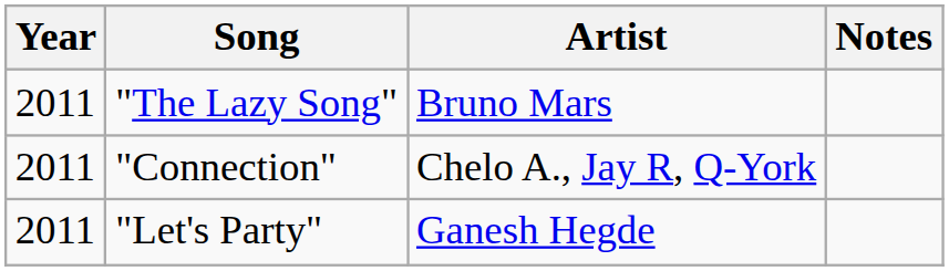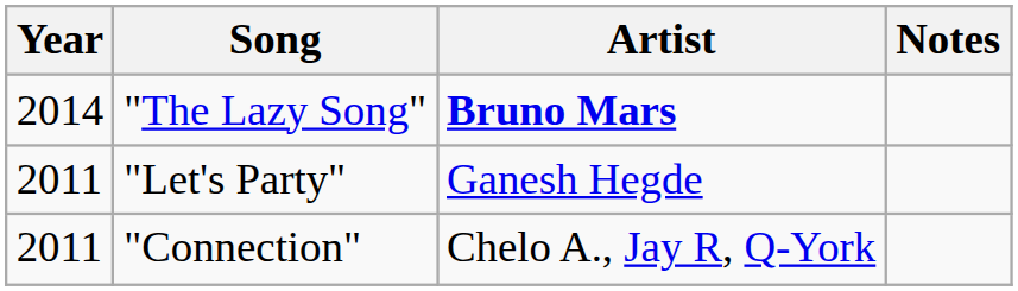 <table class="wikitable">
 <tr>
 <th>Year</th>
 <th>Song</th>
 <th>Artist</th>
 <th>Notes</th>
 </tr>
 <tr>
+<td>2014</td>
+<td>"<a href='#'>The Lazy Song</a>"</td>
+<td><strong><a href='#'>Bruno Mars</a></strong></td>
+<td></td>
+</tr>
+<tr>
 <td>2011</td>
-<td>"<a href='#'>The Lazy Song</a>"</td>
-<td><a href='#'>Bruno Mars</a></td>
+<td>"Let's Party"</td>
+<td><a href='#'>Ganesh Hegde</a></td>
 <td></td>
 </tr>
 <tr>
 <td>2011</td>
 <td>"Connection"</td>
 <td>Chelo A., <a href='#'>Jay R</a>, <a href='#'>Q-York</a></td>
 <td></td>
 </tr>
-<tr>
-<td>2011</td>
-<td>"Let's Party"</td>
-<td><a href='#'>Ganesh Hegde</a></td>
-<td></td>
-</tr>
 </table>
